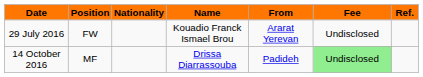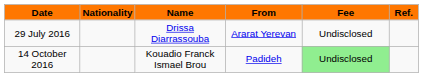 <table class="wikitable"  style="text-align:center; font-size:90%; ">
 <tr>
 <th style="background:#FF7700; color:#000000; width:200px;">Date</th>
-<th style="background:#FF7700; color:#000000; width:50px;">Position</th>
 <th style="background:#FF7700; color:#000000; width:50px;">Nationality</th>
 <th style="background:#FF7700; color:#000000; width:200px;">Name</th>
 <th style="background:#FF7700; color:#000000; width:200px;">From</th>
 <th style="background:#FF7700; color:#000000; width:200px;">Fee</th>
 <th style="background:#FF7700; color:#000000; width:50px;">Ref.</th>
 </tr>
 <tr>
 <td>29 July 2016</td>
-<td>FW</td>
 <td></td>
-<td>Kouadio Franck Ismael Brou</td>
+<td><a href='#'>Drissa Diarrassouba</a></td>
 <td><a href='#'>Ararat Yerevan</a></td>
 <td>Undisclosed</td>
 <td></td>
 </tr>
 <tr>
 <td>14 October 2016</td>
-<td>MF</td>
 <td></td>
-<td><a href='#'>Drissa Diarrassouba</a></td>
+<td>Kouadio Franck Ismael Brou</td>
 <td><a href='#'>Padideh</a></td>
 <td style="background: lightgreen;">Undisclosed</td>
 <td></td>
 </tr>
 </table>
